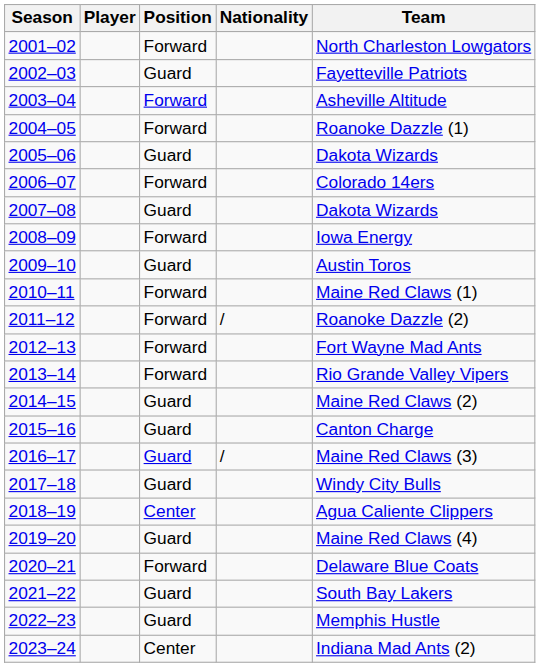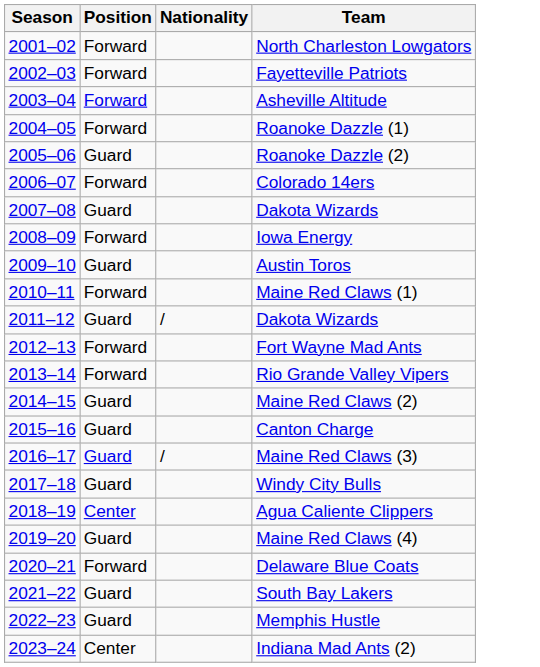 <table class="wikitable sortable">
 <tr>
 <th>Season</th>
-<th>Player</th>
 <th>Position</th>
 <th>Nationality</th>
 <th>Team</th>
 </tr>
 <tr>
 <td><a href='#'>2001–02</a></td>
-<td></td>
 <td>Forward</td>
 <td></td>
 <td><a href='#'>North Charleston Lowgators</a></td>
 </tr>
 <tr>
 <td><a href='#'>2002–03</a></td>
-<td></td>
-<td>Guard</td>
+<td>Forward</td>
 <td></td>
 <td><a href='#'>Fayetteville Patriots</a></td>
 </tr>
 <tr>
 <td><a href='#'>2003–04</a></td>
-<td></td>
 <td><a href='#'>Forward</a></td>
 <td></td>
 <td><a href='#'>Asheville Altitude</a></td>
 </tr>
 <tr>
 <td><a href='#'>2004–05</a></td>
-<td></td>
 <td>Forward</td>
 <td></td>
 <td><a href='#'>Roanoke Dazzle</a> (1)</td>
 </tr>
 <tr>
 <td><a href='#'>2005–06</a></td>
-<td></td>
 <td>Guard</td>
 <td></td>
-<td><a href='#'>Dakota Wizards</a></td>
+<td><a href='#'>Roanoke Dazzle</a> (2)</td>
 </tr>
 <tr>
 <td><a href='#'>2006–07</a></td>
-<td></td>
 <td>Forward</td>
 <td></td>
 <td><a href='#'>Colorado 14ers</a></td>
 </tr>
 <tr>
 <td><a href='#'>2007–08</a></td>
-<td></td>
 <td>Guard</td>
 <td></td>
 <td><a href='#'>Dakota Wizards</a></td>
 </tr>
 <tr>
 <td><a href='#'>2008–09</a></td>
-<td></td>
 <td>Forward</td>
 <td></td>
 <td><a href='#'>Iowa Energy</a></td>
 </tr>
 <tr>
 <td><a href='#'>2009–10</a></td>
-<td></td>
 <td>Guard</td>
 <td></td>
 <td><a href='#'>Austin Toros</a></td>
 </tr>
 <tr>
 <td><a href='#'>2010–11</a></td>
-<td></td>
 <td>Forward</td>
 <td></td>
 <td><a href='#'>Maine Red Claws</a> (1)</td>
 </tr>
 <tr>
 <td><a href='#'>2011–12</a></td>
-<td></td>
-<td>Forward</td>
+<td>Guard</td>
 <td>/<br></td>
-<td><a href='#'>Roanoke Dazzle</a> (2)</td>
+<td><a href='#'>Dakota Wizards</a></td>
 </tr>
 <tr>
 <td><a href='#'>2012–13</a></td>
-<td></td>
 <td>Forward</td>
 <td></td>
 <td><a href='#'>Fort Wayne Mad Ants</a></td>
 </tr>
 <tr>
 <td><a href='#'>2013–14</a></td>
-<td></td>
 <td>Forward</td>
 <td></td>
 <td><a href='#'>Rio Grande Valley Vipers</a></td>
 </tr>
 <tr>
 <td><a href='#'>2014–15</a></td>
-<td></td>
 <td>Guard</td>
 <td></td>
 <td><a href='#'>Maine Red Claws</a> (2)</td>
 </tr>
 <tr>
 <td><a href='#'>2015–16</a></td>
-<td></td>
 <td>Guard</td>
 <td></td>
 <td><a href='#'>Canton Charge</a></td>
 </tr>
 <tr>
 <td><a href='#'>2016–17</a></td>
-<td></td>
 <td><a href='#'>Guard</a></td>
 <td>/<br></td>
 <td><a href='#'>Maine Red Claws</a> (3)</td>
 </tr>
 <tr>
 <td><a href='#'>2017–18</a></td>
-<td></td>
 <td>Guard</td>
 <td></td>
 <td><a href='#'>Windy City Bulls</a></td>
 </tr>
 <tr>
 <td><a href='#'>2018–19</a></td>
-<td></td>
 <td><a href='#'>Center</a></td>
 <td></td>
 <td><a href='#'>Agua Caliente Clippers</a></td>
 </tr>
 <tr>
 <td><a href='#'>2019–20</a></td>
-<td></td>
 <td>Guard</td>
 <td></td>
 <td><a href='#'>Maine Red Claws</a> (4)</td>
 </tr>
 <tr>
 <td><a href='#'>2020–21</a></td>
-<td></td>
 <td>Forward</td>
 <td></td>
 <td><a href='#'>Delaware Blue Coats</a></td>
 </tr>
 <tr>
 <td><a href='#'>2021–22</a></td>
-<td></td>
 <td>Guard</td>
 <td></td>
 <td><a href='#'>South Bay Lakers</a></td>
 </tr>
 <tr>
 <td><a href='#'>2022–23</a></td>
-<td></td>
 <td>Guard</td>
 <td></td>
 <td><a href='#'>Memphis Hustle</a></td>
 </tr>
 <tr>
 <td><a href='#'>2023–24</a></td>
-<td></td>
 <td>Center</td>
 <td></td>
 <td><a href='#'>Indiana Mad Ants</a> (2)</td>
 </tr>
 </table>
